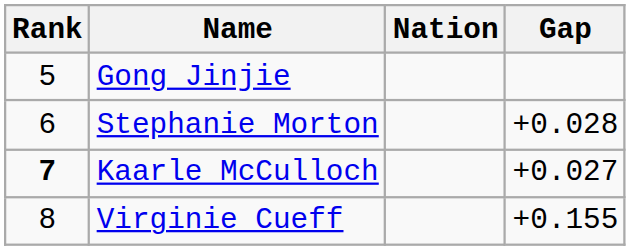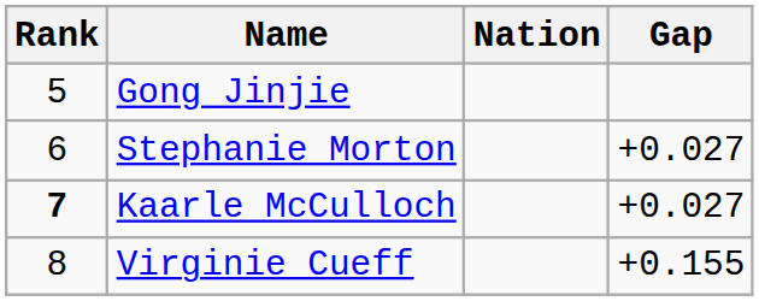 <table class="wikitable sortable" style="text-align:center">
 <tr>
 <th>Rank</th>
 <th>Name</th>
 <th>Nation</th>
 <th>Gap</th>
 </tr>
 <tr>
 <td>5</td>
 <td align=left><a href='#'>Gong Jinjie</a></td>
 <td align=left></td>
 <td></td>
 </tr>
 <tr>
 <td>6</td>
 <td align=left><a href='#'>Stephanie Morton</a></td>
 <td align=left></td>
-<td>+0.028</td>
+<td>+0.027</td>
 </tr>
 <tr>
 <td><strong>7</strong></td>
 <td align=left><a href='#'>Kaarle McCulloch</a></td>
 <td align=left></td>
 <td>+0.027</td>
 </tr>
 <tr>
 <td>8</td>
 <td align=left><a href='#'>Virginie Cueff</a></td>
 <td align=left></td>
 <td>+0.155</td>
 </tr>
 </table>
